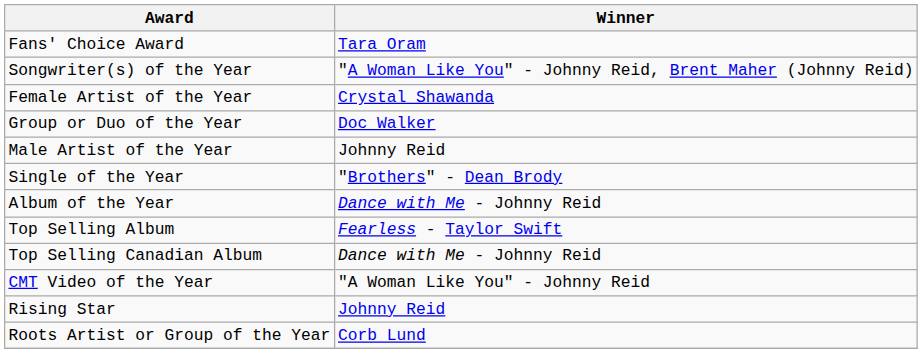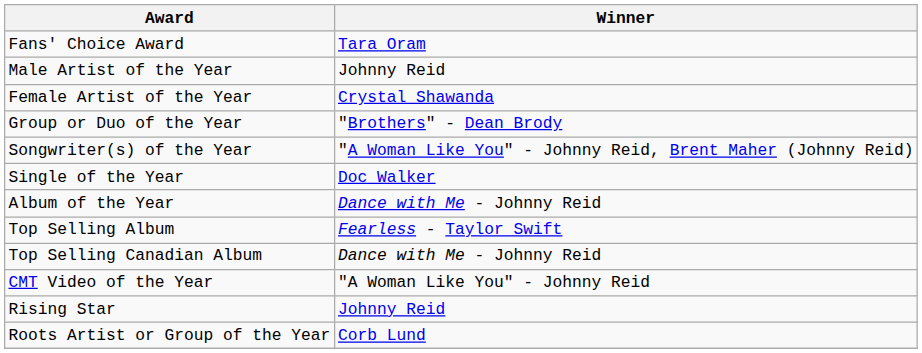 <table class="wikitable">
 <tr>
 <th>Award</th>
 <th>Winner</th>
 </tr>
 <tr>
 <td>Fans' Choice Award</td>
 <td><a href='#'>Tara Oram</a></td>
 </tr>
 <tr>
-<td>Songwriter(s) of the Year</td>
-<td>"<a href='#'>A Woman Like You</a>" - Johnny Reid, <a href='#'>Brent Maher</a> (Johnny Reid)</td>
+<td>Male Artist of the Year</td>
+<td>Johnny Reid</td>
 </tr>
 <tr>
 <td>Female Artist of the Year</td>
 <td><a href='#'>Crystal Shawanda</a></td>
 </tr>
 <tr>
 <td>Group or Duo of the Year</td>
-<td><a href='#'>Doc Walker</a></td>
+<td>"<a href='#'>Brothers</a>" - <a href='#'>Dean Brody</a></td>
 </tr>
 <tr>
-<td>Male Artist of the Year</td>
-<td>Johnny Reid</td>
+<td>Songwriter(s) of the Year</td>
+<td>"<a href='#'>A Woman Like You</a>" - Johnny Reid, <a href='#'>Brent Maher</a> (Johnny Reid)</td>
 </tr>
 <tr>
 <td>Single of the Year</td>
-<td>"<a href='#'>Brothers</a>" - <a href='#'>Dean Brody</a></td>
+<td><a href='#'>Doc Walker</a></td>
 </tr>
 <tr>
 <td>Album of the Year</td>
 <td><em><a href='#'>Dance with Me</a></em> - Johnny Reid</td>
 </tr>
 <tr>
 <td>Top Selling Album</td>
 <td><em><a href='#'>Fearless</a></em> - <a href='#'>Taylor Swift</a></td>
 </tr>
 <tr>
 <td>Top Selling Canadian Album</td>
 <td><em>Dance with Me</em> - Johnny Reid</td>
 </tr>
 <tr>
 <td><a href='#'>CMT</a> Video of the Year</td>
 <td>"A Woman Like You" - Johnny Reid</td>
 </tr>
 <tr>
 <td>Rising Star</td>
 <td><a href='#'>Johnny Reid</a></td>
 </tr>
 <tr>
 <td>Roots Artist or Group of the Year</td>
 <td><a href='#'>Corb Lund</a></td>
 </tr>
 <tr>
 </tr>
 </table>
